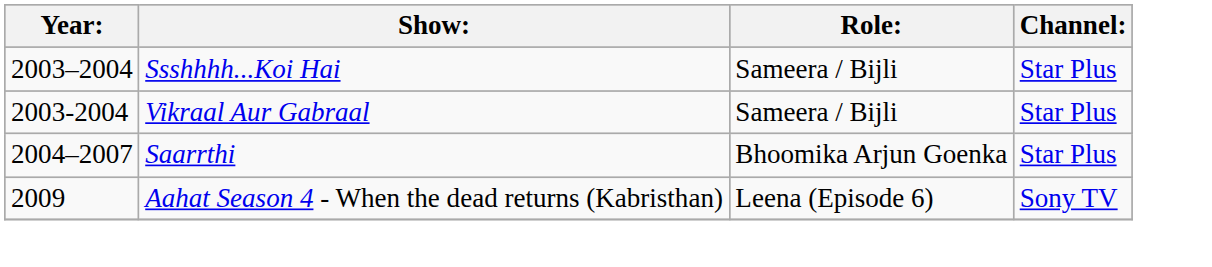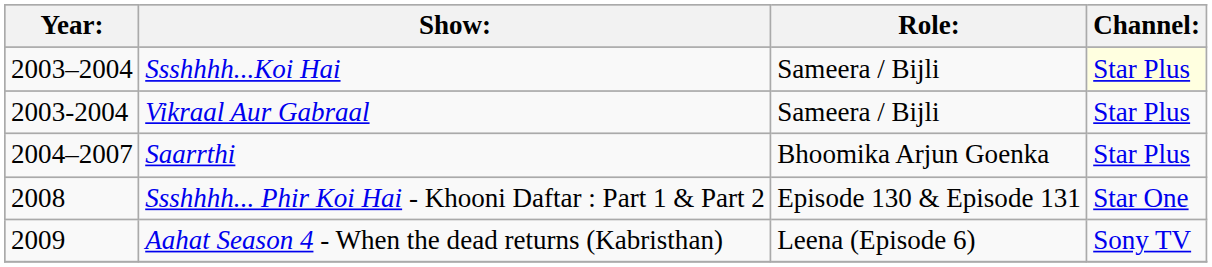 <table class="wikitable">
 <tr>
 <th>Year:</th>
 <th>Show:</th>
 <th>Role:</th>
 <th>Channel:</th>
 </tr>
 <tr>
 <td>2003–2004</td>
 <td><em><a href='#'>Ssshhhh...Koi Hai</a></em></td>
 <td>Sameera / Bijli</td>
-<td><a href='#'>Star Plus</a></td>
+<td style="background: lightyellow;"><a href='#'>Star Plus</a></td>
 </tr>
 <tr>
 <td>2003-2004</td>
 <td><em><a href='#'>Vikraal Aur Gabraal</a></em></td>
 <td>Sameera / Bijli</td>
 <td><a href='#'>Star Plus</a></td>
 </tr>
 <tr>
 <td>2004–2007</td>
 <td><em><a href='#'>Saarrthi</a></em></td>
 <td>Bhoomika Arjun Goenka</td>
 <td><a href='#'>Star Plus</a></td>
 </tr>
 <tr>
+<td>2008</td>
+<td><em><a href='#'>Ssshhhh... Phir Koi Hai</a></em> - Khooni Daftar : Part 1 & Part 2</td>
+<td>Episode 130 & Episode 131</td>
+<td><a href='#'>Star One</a></td>
+</tr>
+<tr>
 <td>2009</td>
 <td><em><a href='#'>Aahat Season 4</a></em> - When the dead returns (Kabristhan)</td>
 <td>Leena (Episode 6)</td>
 <td><a href='#'>Sony TV</a></td>
 </tr>
 <tr>
 </tr>
 </table>
